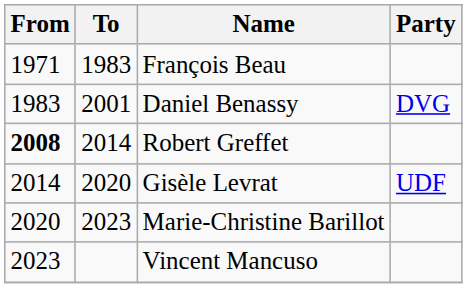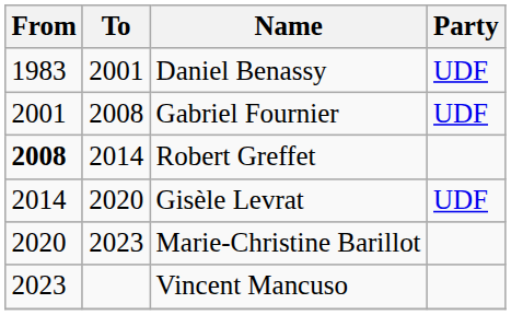 <table class="wikitable">
 <tr>
 <th>From</th>
 <th>To</th>
 <th>Name</th>
 <th>Party</th>
 </tr>
 <tr>
-<td>1971</td>
-<td>1983</td>
-<td>François Beau</td>
-<td></td>
-</tr>
-<tr>
 <td>1983</td>
 <td>2001</td>
 <td>Daniel Benassy</td>
-<td><a href='#'>DVG</a></td>
+<td><a href='#'>UDF</a></td>
+</tr>
+<tr>
+<td>2001</td>
+<td>2008</td>
+<td>Gabriel Fournier</td>
+<td><a href='#'>UDF</a></td>
 </tr>
 <tr>
 <td><strong>2008</strong></td>
 <td>2014</td>
 <td>Robert Greffet</td>
 <td></td>
 </tr>
 <tr>
 <td>2014</td>
 <td>2020</td>
 <td>Gisèle Levrat</td>
 <td><a href='#'>UDF</a></td>
 </tr>
 <tr>
 <td>2020</td>
 <td>2023</td>
 <td>Marie-Christine Barillot</td>
 <td></td>
 </tr>
 <tr>
 <td>2023</td>
 <td></td>
 <td>Vincent Mancuso</td>
 <td></td>
 </tr>
 <tr>
 </tr>
 </table>
